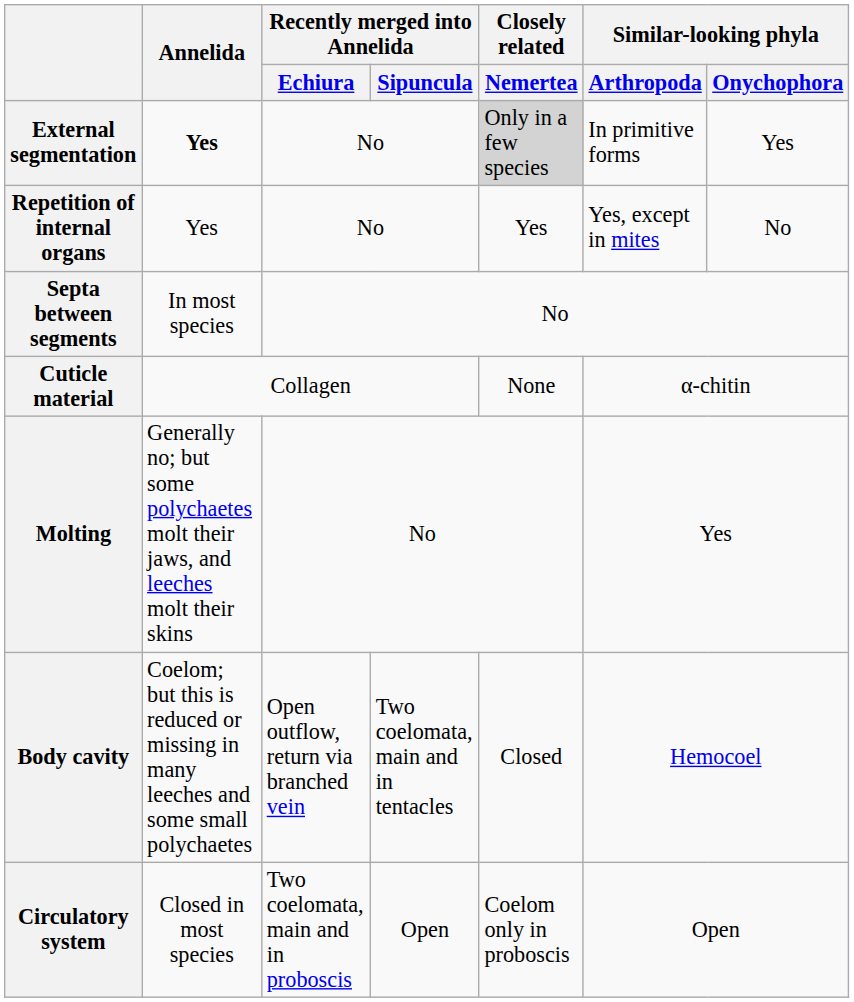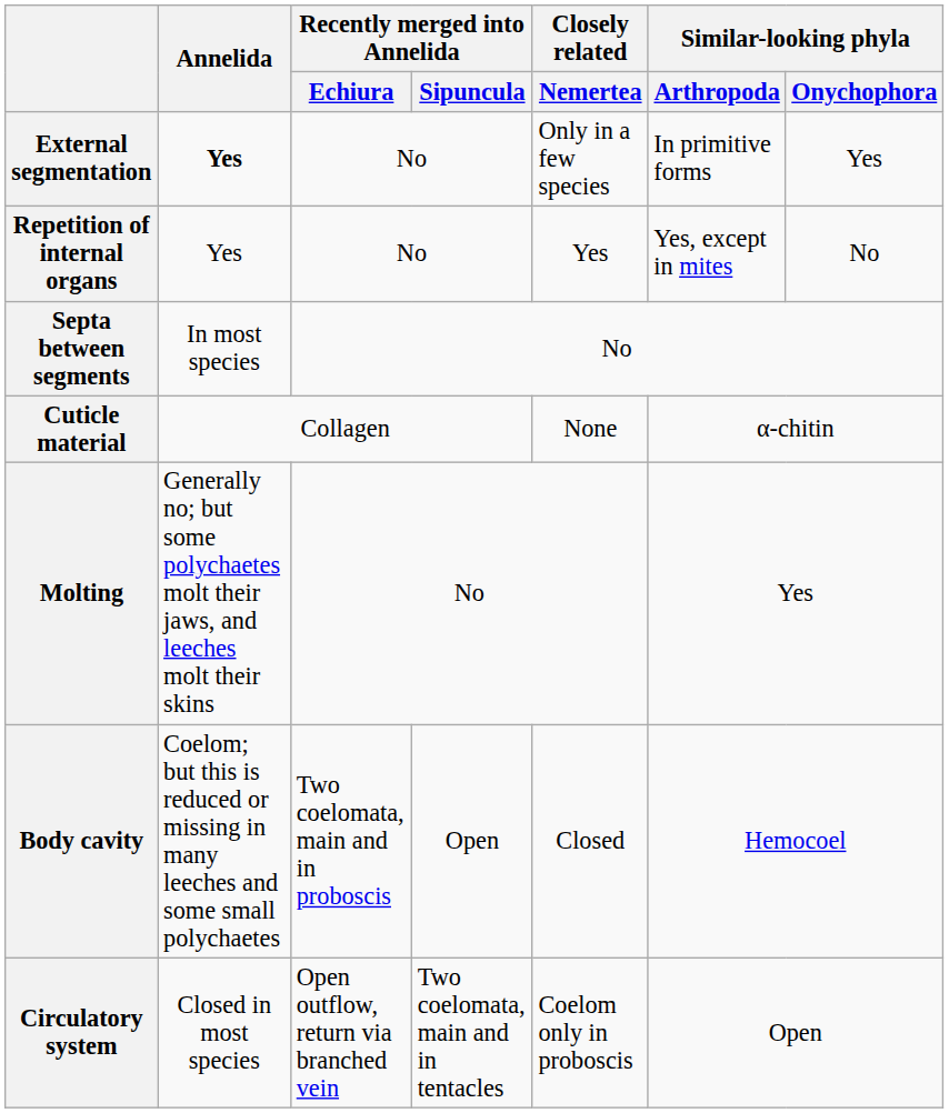 <table class="wikitable">
 <tr align="center">
 <th rowspan="2"> </th>
 <th rowspan="2">Annelida</th>
 <th colspan="2">Recently merged into Annelida</th>
 <th>Closely related</th>
 <th colspan="2">Similar-looking phyla</th>
 </tr>
 <tr align="center">
 <th><a href='#'>Echiura</a></th>
 <th><a href='#'>Sipuncula</a></th>
 <th><a href='#'>Nemertea</a></th>
 <th><a href='#'>Arthropoda</a></th>
 <th><a href='#'>Onychophora</a></th>
 </tr>
 <tr>
 <th align="left">External segmentation</th>
 <td align="center"><strong>Yes</strong></td>
 <td colspan="2" align="center">No</td>
-<td style="background: lightgrey;">Only in a few species</td>
+<td>Only in a few species</td>
 <td>In primitive forms</td>
 <td align="center">Yes</td>
 </tr>
 <tr>
 <th align="left">Repetition of internal organs</th>
 <td align="center">Yes</td>
 <td colspan="2" align="center">No</td>
 <td align="center">Yes</td>
 <td>Yes, except in <a href='#'>mites</a></td>
 <td align="center">No</td>
 </tr>
 <tr>
 <th align="left">Septa between segments</th>
 <td align="center">In most species</td>
 <td colspan="5" align="center">No</td>
 </tr>
 <tr>
 <th align="left">Cuticle material</th>
 <td colspan="3" align="center">Collagen</td>
 <td align="center">None</td>
 <td colspan="2" align="center">α-chitin</td>
 </tr>
 <tr>
 <th>Molting</th>
 <td>Generally no; but some <a href='#'>polychaetes</a> molt their jaws, and <a href='#'>leeches</a> molt their skins</td>
 <td colspan="3" align="center">No</td>
 <td colspan="2" align="center">Yes</td>
 </tr>
 <tr>
 <th>Body cavity</th>
 <td align="left">Coelom; but this is reduced or missing in many leeches and some small polychaetes</td>
-<td>Open outflow, return via branched <a href='#'>vein</a></td>
-<td>Two coelomata, main and in tentacles</td>
+<td>Two coelomata, main and in <a href='#'>proboscis</a></td>
+<td align="center">Open</td>
 <td align="center">Closed</td>
 <td colspan="2" align="center"><a href='#'>Hemocoel</a></td>
 </tr>
 <tr>
 <th>Circulatory system</th>
 <td align="center">Closed in most species</td>
-<td>Two coelomata, main and in <a href='#'>proboscis</a></td>
-<td align="center">Open</td>
+<td>Open outflow, return via branched <a href='#'>vein</a></td>
+<td>Two coelomata, main and in tentacles</td>
 <td>Coelom only in proboscis</td>
 <td colspan="2" align="center">Open</td>
 </tr>
 </table>
